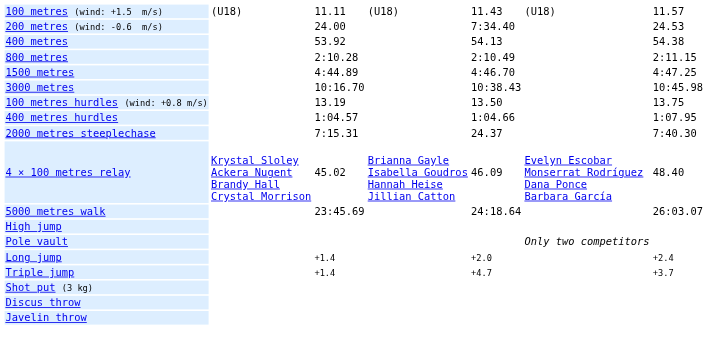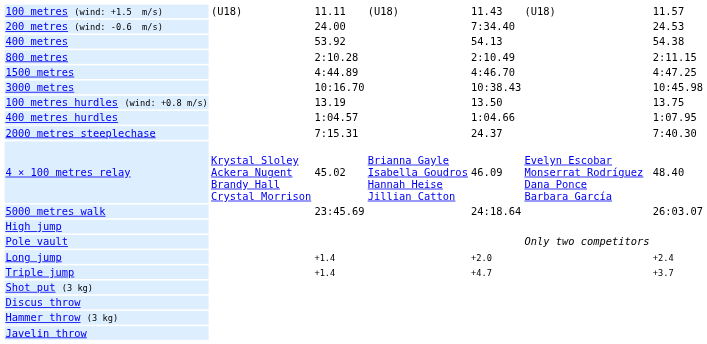 <table>
 <tr>
 <td bgcolor = DDEEFF><a href='#'>100 metres</a> <small>(wind: +1.5  m/s)</small></td>
 <td> (U18)</td>
 <td>11.11</td>
 <td> (U18)</td>
 <td>11.43</td>
 <td> (U18)</td>
 <td>11.57</td>
 </tr>
 <tr>
 <td bgcolor = DDEEFF><a href='#'>200 metres</a> <small>(wind: -0.6  m/s)</small></td>
 <td></td>
 <td>24.00</td>
 <td></td>
 <td>7:34.40</td>
 <td></td>
 <td>24.53</td>
 </tr>
 <tr>
 <td bgcolor = DDEEFF><a href='#'>400 metres</a></td>
 <td></td>
 <td>53.92</td>
 <td></td>
 <td>54.13</td>
 <td></td>
 <td>54.38</td>
 </tr>
 <tr>
 <td bgcolor = DDEEFF><a href='#'>800 metres</a></td>
 <td></td>
 <td>2:10.28</td>
 <td></td>
 <td>2:10.49</td>
 <td></td>
 <td>2:11.15</td>
 </tr>
 <tr>
 <td bgcolor = DDEEFF><a href='#'>1500 metres</a></td>
 <td></td>
 <td>4:44.89</td>
 <td></td>
 <td>4:46.70</td>
 <td></td>
 <td>4:47.25</td>
 </tr>
 <tr>
 <td bgcolor = DDEEFF><a href='#'>3000 metres</a></td>
 <td></td>
 <td>10:16.70</td>
 <td></td>
 <td>10:38.43</td>
 <td></td>
 <td>10:45.98</td>
 </tr>
 <tr>
 <td bgcolor = DDEEFF><a href='#'>100 metres hurdles</a> <small>(wind: +0.8 m/s)</small></td>
 <td></td>
 <td>13.19</td>
 <td></td>
 <td>13.50</td>
 <td></td>
 <td>13.75</td>
 </tr>
 <tr>
 <td bgcolor = DDEEFF><a href='#'>400 metres hurdles</a></td>
 <td></td>
 <td>1:04.57</td>
 <td></td>
 <td>1:04.66</td>
 <td></td>
 <td>1:07.95</td>
 </tr>
 <tr>
 <td bgcolor = DDEEFF><a href='#'>2000 metres steeplechase</a></td>
 <td></td>
 <td>7:15.31</td>
 <td></td>
 <td>24.37</td>
 <td></td>
 <td>7:40.30</td>
 </tr>
 <tr>
 <td bgcolor = DDEEFF><a href='#'>4 × 100 metres relay</a></td>
 <td> <br><a href='#'>Krystal Sloley</a><br><a href='#'>Ackera Nugent</a><br><a href='#'>Brandy Hall</a><br><a href='#'>Crystal Morrison</a> <br></td>
 <td>45.02</td>
 <td><br><a href='#'>Brianna Gayle</a><br><a href='#'>Isabella Goudros</a><br><a href='#'>Hannah Heise</a><br><a href='#'>Jillian Catton</a> <br></td>
 <td>46.09</td>
 <td><br><a href='#'>Evelyn Escobar</a><br><a href='#'>Monserrat Rodríguez</a><br><a href='#'>Dana Ponce</a><br><a href='#'>Barbara García</a><br></td>
 <td>48.40</td>
 </tr>
 <tr>
 <td bgcolor = DDEEFF><a href='#'>5000 metres walk</a></td>
 <td></td>
 <td>23:45.69</td>
 <td></td>
 <td>24:18.64</td>
 <td></td>
 <td>26:03.07</td>
 </tr>
 <tr>
 <td bgcolor = DDEEFF><a href='#'>High jump</a></td>
 <td></td>
 <td></td>
 <td></td>
 <td></td>
 <td></td>
 <td></td>
 </tr>
 <tr>
 <td bgcolor = DDEEFF><a href='#'>Pole vault</a></td>
 <td></td>
 <td></td>
 <td></td>
 <td></td>
 <td><em>Only two competitors</em></td>
 <td></td>
 </tr>
 <tr>
 <td bgcolor = DDEEFF><a href='#'>Long jump</a></td>
 <td></td>
 <td><small> +1.4</small></td>
 <td></td>
 <td><small> +2.0</small></td>
 <td></td>
 <td><small> +2.4</small></td>
 </tr>
 <tr>
 <td bgcolor = DDEEFF><a href='#'>Triple jump</a></td>
 <td></td>
 <td><small> +1.4</small></td>
 <td></td>
 <td><small> +4.7</small></td>
 <td></td>
 <td><small> +3.7</small></td>
 </tr>
 <tr>
 <td bgcolor = DDEEFF><a href='#'>Shot put</a> <small>(3 kg)</small></td>
 <td></td>
 <td></td>
 <td></td>
 <td></td>
 <td></td>
 <td></td>
 </tr>
 <tr>
 <td bgcolor = DDEEFF><a href='#'>Discus throw</a></td>
 <td></td>
 <td></td>
 <td></td>
 <td></td>
 <td></td>
 <td></td>
 </tr>
 <tr>
+<td bgcolor = DDEEFF><a href='#'>Hammer throw</a> <small>(3 kg)</small></td>
+<td></td>
+<td></td>
+<td></td>
+<td></td>
+<td></td>
+<td></td>
+</tr>
+<tr>
 <td bgcolor = DDEEFF><a href='#'>Javelin throw</a></td>
 <td></td>
 <td></td>
 <td></td>
 <td></td>
 <td></td>
 <td></td>
 </tr>
 </table>
